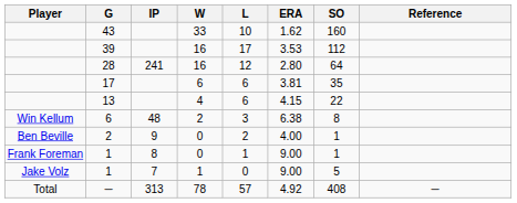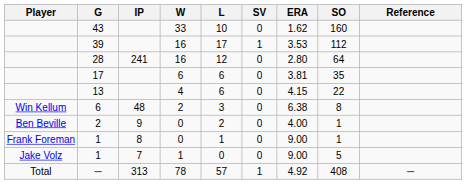 <table class="wikitable sortable" style="text-align:center; font-size: 95%">
 <tr>
 <th bgcolor="#DDDDFF" width="16%">Player</th>
 <th bgcolor="#DDDDFF" width="9%">G</th>
 <th bgcolor="#DDDDFF" width="9%">IP</th>
 <th bgcolor="#DDDDFF" width="9%">W</th>
 <th bgcolor="#DDDDFF" width="9%">L</th>
+<th>SV</th>
 <th bgcolor="#DDDDFF" width="9%">ERA</th>
 <th bgcolor="#DDDDFF" width="9%">SO</th>
 <th>Reference</th>
 </tr>
 <tr>
 <td></td>
 <td>43</td>
 <td></td>
 <td>33</td>
 <td>10</td>
+<td>0</td>
 <td>1.62</td>
 <td>160</td>
 <td></td>
 </tr>
 <tr>
 <td></td>
 <td>39</td>
 <td></td>
 <td>16</td>
 <td>17</td>
+<td>1</td>
 <td>3.53</td>
 <td>112</td>
 <td></td>
 </tr>
 <tr>
 <td></td>
 <td>28</td>
 <td>241</td>
 <td>16</td>
 <td>12</td>
+<td>0</td>
 <td>2.80</td>
 <td>64</td>
 <td></td>
 </tr>
 <tr>
 <td></td>
 <td>17</td>
 <td></td>
 <td>6</td>
 <td>6</td>
+<td>0</td>
 <td>3.81</td>
 <td>35</td>
 <td></td>
 </tr>
 <tr>
 <td></td>
 <td>13</td>
 <td></td>
 <td>4</td>
 <td>6</td>
+<td>0</td>
 <td>4.15</td>
 <td>22</td>
 <td></td>
 </tr>
 <tr>
 <td><a href='#'>Win Kellum</a></td>
 <td>6</td>
 <td>48</td>
 <td>2</td>
 <td>3</td>
+<td>0</td>
 <td>6.38</td>
 <td>8</td>
 <td></td>
 </tr>
 <tr>
 <td><a href='#'>Ben Beville</a></td>
 <td>2</td>
 <td>9</td>
 <td>0</td>
 <td>2</td>
+<td>0</td>
 <td>4.00</td>
 <td>1</td>
 <td></td>
 </tr>
 <tr>
 <td><a href='#'>Frank Foreman</a></td>
 <td>1</td>
 <td>8</td>
 <td>0</td>
 <td>1</td>
+<td>0</td>
 <td>9.00</td>
 <td>1</td>
 <td></td>
 </tr>
 <tr>
 <td><a href='#'>Jake Volz</a></td>
 <td>1</td>
 <td>7</td>
 <td>1</td>
+<td>0</td>
 <td>0</td>
 <td>9.00</td>
 <td>5</td>
 <td></td>
 </tr>
 <tr>
 <td>Total</td>
 <td>─</td>
 <td>313</td>
 <td>78</td>
 <td>57</td>
+<td>1</td>
 <td>4.92</td>
 <td>408</td>
 <td>─</td>
 </tr>
 </table>
